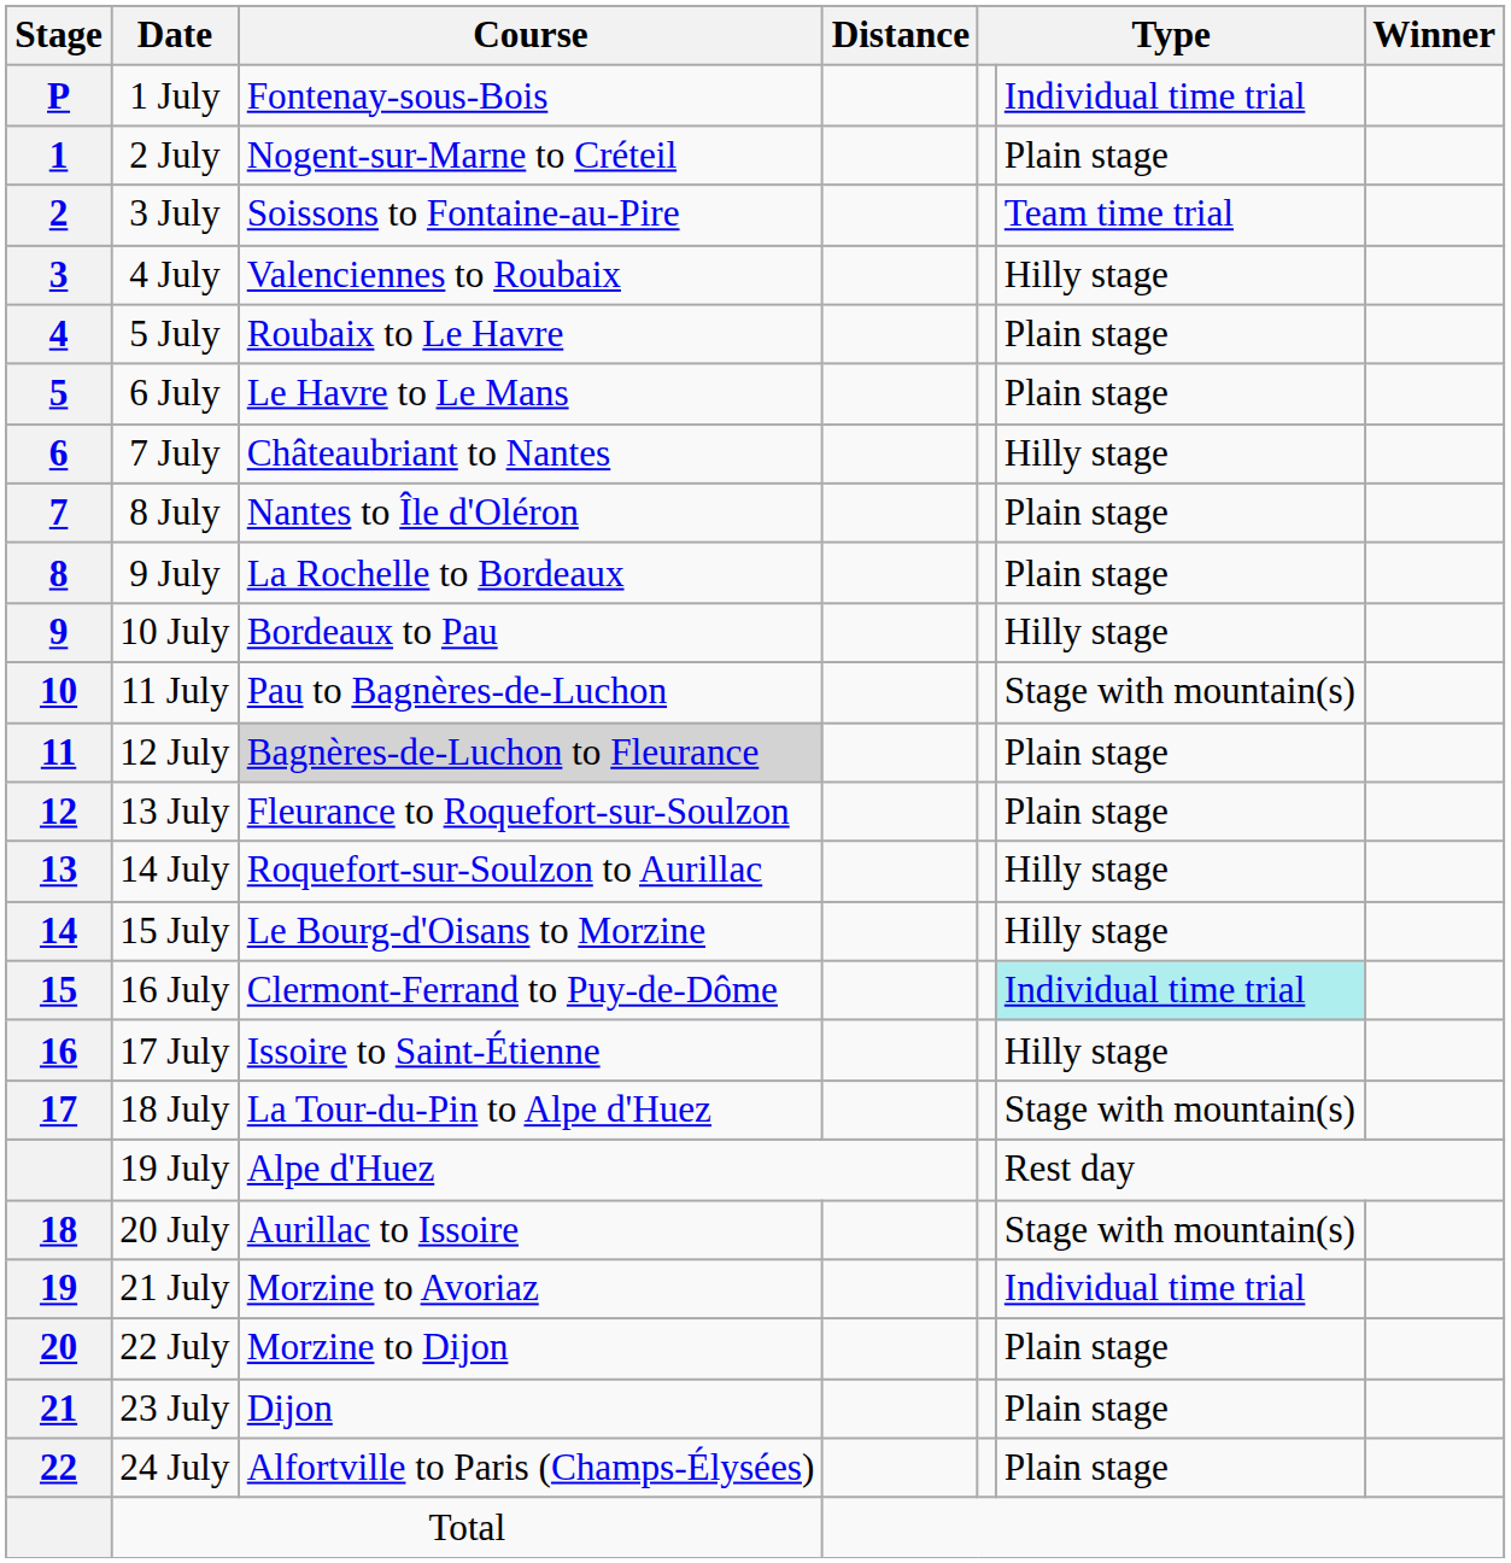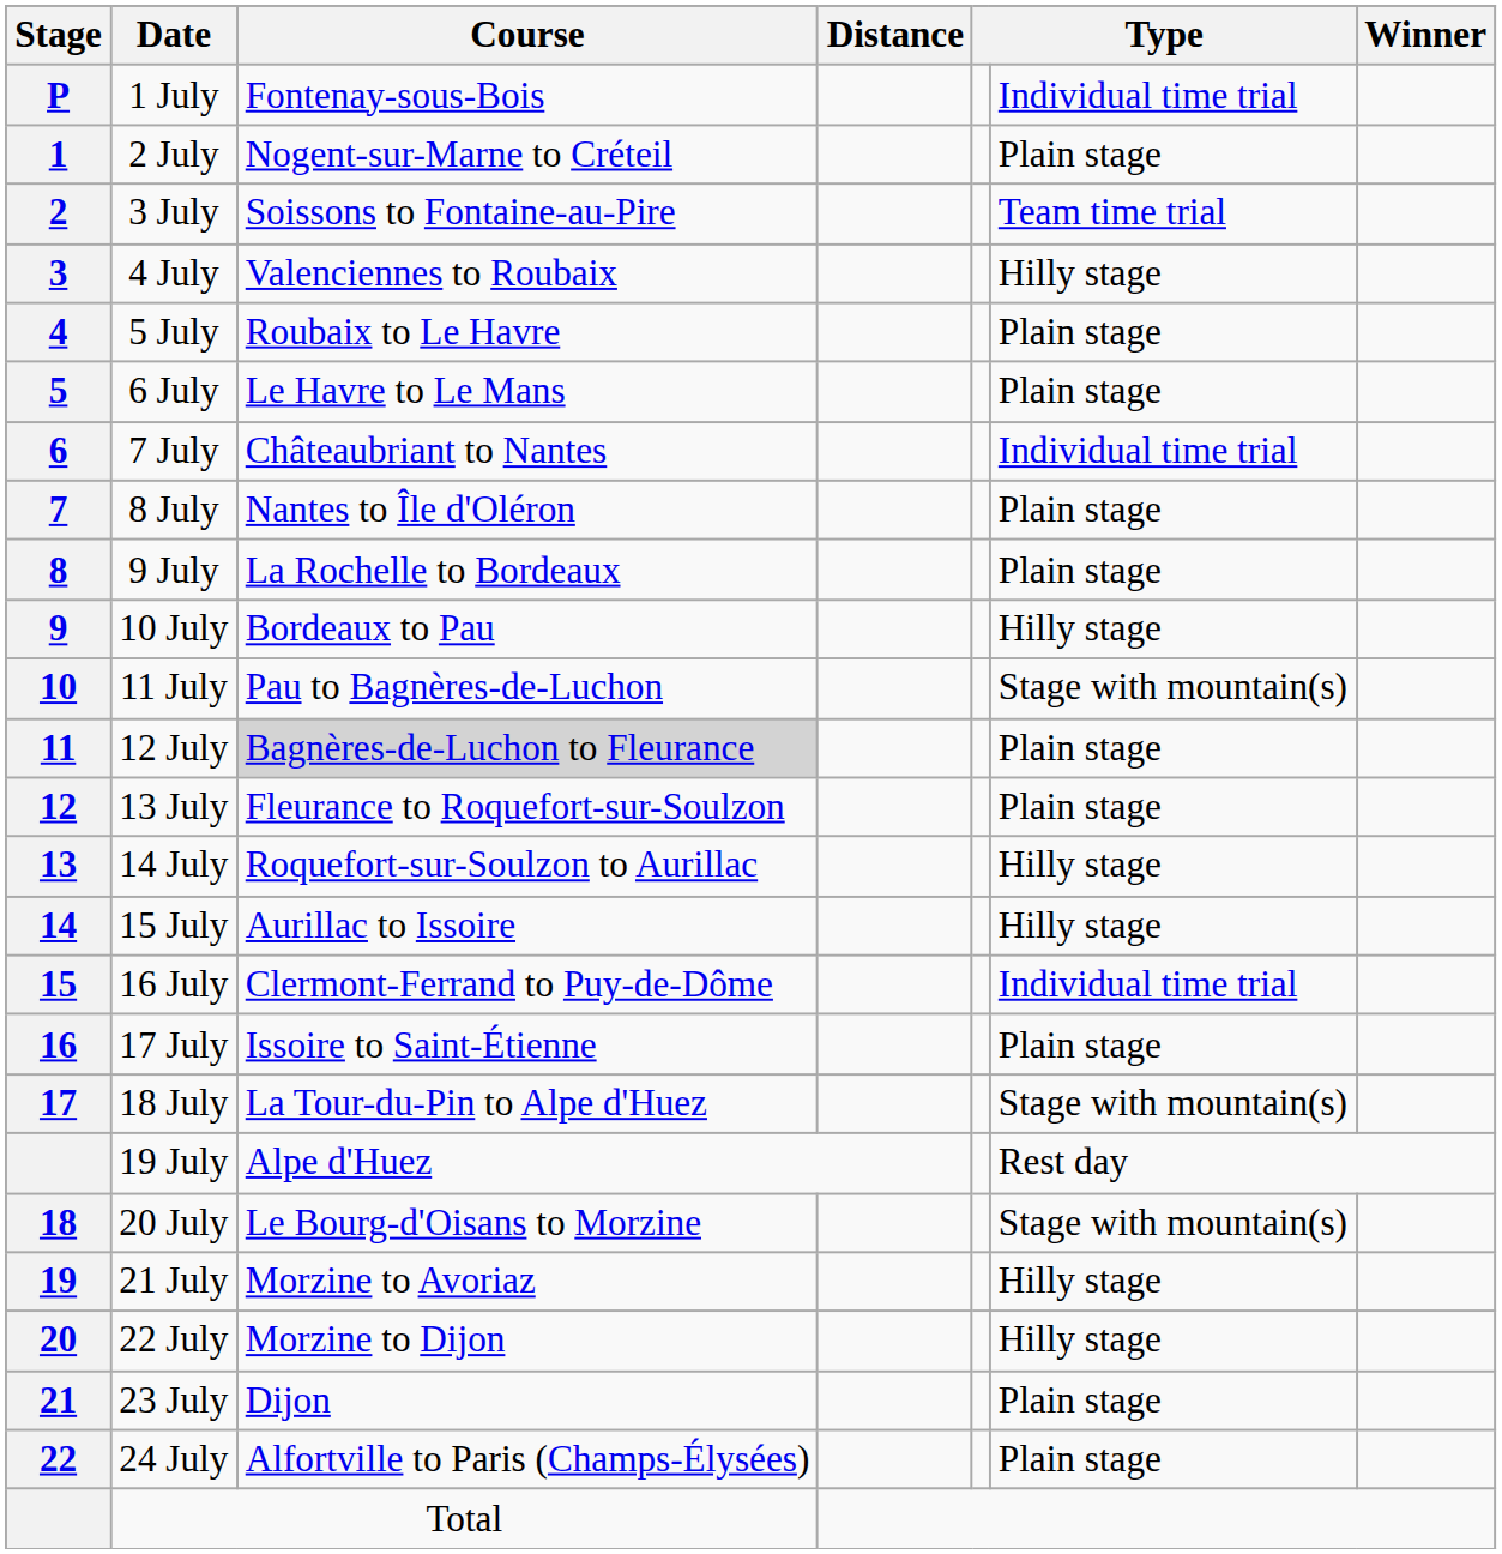 <table class="wikitable">
 <tr>
 <th scope="col">Stage</th>
 <th scope="col">Date</th>
 <th scope="col">Course</th>
 <th scope="col">Distance</th>
 <th scope="col" colspan="2">Type</th>
 <th scope="col">Winner</th>
 </tr>
 <tr>
 <th scope="row"><a href='#'>P</a></th>
 <td style="text-align:center;">1 July</td>
 <td><a href='#'>Fontenay-sous-Bois</a></td>
 <td style="text-align:center;"></td>
 <td></td>
 <td><a href='#'>Individual time trial</a></td>
 <td></td>
 </tr>
 <tr>
 <th scope="row"><a href='#'>1</a></th>
 <td style="text-align:center;">2 July</td>
 <td><a href='#'>Nogent-sur-Marne</a> to <a href='#'>Créteil</a></td>
 <td style="text-align:center;"></td>
 <td></td>
 <td>Plain stage</td>
 <td></td>
 </tr>
 <tr>
 <th scope="row"><a href='#'>2</a></th>
 <td style="text-align:center;">3 July</td>
 <td><a href='#'>Soissons</a> to <a href='#'>Fontaine-au-Pire</a></td>
 <td style="text-align:center;"></td>
 <td></td>
 <td><a href='#'>Team time trial</a></td>
 <td></td>
 </tr>
 <tr>
 <th scope="row"><a href='#'>3</a></th>
 <td style="text-align:center;">4 July</td>
 <td><a href='#'>Valenciennes</a> to <a href='#'>Roubaix</a></td>
 <td style="text-align:center;"></td>
 <td></td>
 <td>Hilly stage</td>
 <td></td>
 </tr>
 <tr>
 <th scope="row"><a href='#'>4</a></th>
 <td style="text-align:center;">5 July</td>
 <td><a href='#'>Roubaix</a> to <a href='#'>Le Havre</a></td>
 <td style="text-align:center;"></td>
 <td></td>
 <td>Plain stage</td>
 <td></td>
 </tr>
 <tr>
 <th scope="row"><a href='#'>5</a></th>
 <td style="text-align:center;">6 July</td>
 <td><a href='#'>Le Havre</a> to <a href='#'>Le Mans</a></td>
 <td style="text-align:center;"></td>
 <td></td>
 <td>Plain stage</td>
 <td></td>
 </tr>
 <tr>
 <th scope="row"><a href='#'>6</a></th>
 <td style="text-align:center;">7 July</td>
 <td><a href='#'>Châteaubriant</a> to <a href='#'>Nantes</a></td>
 <td style="text-align:center;"></td>
 <td></td>
-<td>Hilly stage</td>
+<td><a href='#'>Individual time trial</a></td>
 <td></td>
 </tr>
 <tr>
 <th scope="row"><a href='#'>7</a></th>
 <td style="text-align:center;">8 July</td>
 <td><a href='#'>Nantes</a> to <a href='#'>Île d'Oléron</a></td>
 <td style="text-align:center;"></td>
 <td></td>
 <td>Plain stage</td>
 <td></td>
 </tr>
 <tr>
 <th scope="row"><a href='#'>8</a></th>
 <td style="text-align:center;">9 July</td>
 <td><a href='#'>La Rochelle</a> to <a href='#'>Bordeaux</a></td>
 <td style="text-align:center;"></td>
 <td></td>
 <td>Plain stage</td>
 <td></td>
 </tr>
 <tr>
 <th scope="row"><a href='#'>9</a></th>
 <td style="text-align:center;">10 July</td>
 <td><a href='#'>Bordeaux</a> to <a href='#'>Pau</a></td>
 <td style="text-align:center;"></td>
 <td></td>
 <td>Hilly stage</td>
 <td></td>
 </tr>
 <tr>
 <th scope="row"><a href='#'>10</a></th>
 <td style="text-align:center;">11 July</td>
 <td><a href='#'>Pau</a> to <a href='#'>Bagnères-de-Luchon</a></td>
 <td style="text-align:center;"></td>
 <td></td>
 <td>Stage with mountain(s)</td>
 <td></td>
 </tr>
 <tr>
 <th scope="row"><a href='#'>11</a></th>
 <td style="text-align:center;">12 July</td>
 <td style="background: lightgrey;"><a href='#'>Bagnères-de-Luchon</a> to <a href='#'>Fleurance</a></td>
 <td style="text-align:center;"></td>
 <td></td>
 <td>Plain stage</td>
 <td></td>
 </tr>
 <tr>
 <th scope="row"><a href='#'>12</a></th>
 <td style="text-align:center;">13 July</td>
 <td><a href='#'>Fleurance</a> to <a href='#'>Roquefort-sur-Soulzon</a></td>
 <td style="text-align:center;"></td>
 <td></td>
 <td>Plain stage</td>
 <td></td>
 </tr>
 <tr>
 <th scope="row"><a href='#'>13</a></th>
 <td style="text-align:center;">14 July</td>
 <td><a href='#'>Roquefort-sur-Soulzon</a> to <a href='#'>Aurillac</a></td>
 <td style="text-align:center;"></td>
 <td></td>
 <td>Hilly stage</td>
 <td></td>
 </tr>
 <tr>
 <th scope="row"><a href='#'>14</a></th>
 <td style="text-align:center;">15 July</td>
-<td><a href='#'>Le Bourg-d'Oisans</a> to <a href='#'>Morzine</a></td>
+<td><a href='#'>Aurillac</a> to <a href='#'>Issoire</a></td>
 <td style="text-align:center;"></td>
 <td></td>
 <td>Hilly stage</td>
 <td></td>
 </tr>
 <tr>
 <th scope="row"><a href='#'>15</a></th>
 <td style="text-align:center;">16 July</td>
 <td><a href='#'>Clermont-Ferrand</a> to <a href='#'>Puy-de-Dôme</a></td>
 <td style="text-align:center;"></td>
 <td></td>
-<td style="background: paleturquoise;"><a href='#'>Individual time trial</a></td>
+<td><a href='#'>Individual time trial</a></td>
 <td></td>
 </tr>
 <tr>
 <th scope="row"><a href='#'>16</a></th>
 <td style="text-align:center;">17 July</td>
 <td><a href='#'>Issoire</a> to <a href='#'>Saint-Étienne</a></td>
 <td style="text-align:center;"></td>
 <td></td>
-<td>Hilly stage</td>
+<td>Plain stage</td>
 <td></td>
 </tr>
 <tr>
 <th scope="row"><a href='#'>17</a></th>
 <td style="text-align:center;">18 July</td>
 <td><a href='#'>La Tour-du-Pin</a> to <a href='#'>Alpe d'Huez</a></td>
 <td style="text-align:center;"></td>
 <td></td>
 <td>Stage with mountain(s)</td>
 <td></td>
 </tr>
 <tr>
 <th scope="row"></th>
 <td style="text-align:center;">19 July</td>
 <td colspan="2"><a href='#'>Alpe d'Huez</a></td>
 <td></td>
 <td colspan="2">Rest day</td>
 </tr>
 <tr>
 <th scope="row"><a href='#'>18</a></th>
 <td style="text-align:center;">20 July</td>
-<td><a href='#'>Aurillac</a> to <a href='#'>Issoire</a></td>
+<td><a href='#'>Le Bourg-d'Oisans</a> to <a href='#'>Morzine</a></td>
 <td style="text-align:center;"></td>
 <td></td>
 <td>Stage with mountain(s)</td>
 <td></td>
 </tr>
 <tr>
 <th scope="row"><a href='#'>19</a></th>
 <td style="text-align:center;">21 July</td>
 <td><a href='#'>Morzine</a> to <a href='#'>Avoriaz</a></td>
 <td style="text-align:center;"></td>
 <td></td>
-<td><a href='#'>Individual time trial</a></td>
+<td>Hilly stage</td>
 <td></td>
 </tr>
 <tr>
 <th scope="row"><a href='#'>20</a></th>
 <td style="text-align:center;">22 July</td>
 <td><a href='#'>Morzine</a> to <a href='#'>Dijon</a></td>
 <td style="text-align:center;"></td>
 <td></td>
-<td>Plain stage</td>
+<td>Hilly stage</td>
 <td></td>
 </tr>
 <tr>
 <th scope="row"><a href='#'>21</a></th>
 <td style="text-align:center;">23 July</td>
 <td><a href='#'>Dijon</a></td>
 <td style="text-align:center;"></td>
 <td></td>
 <td>Plain stage</td>
 <td></td>
 </tr>
 <tr>
 <th scope="row"><a href='#'>22</a></th>
 <td style="text-align:center;">24 July</td>
 <td><a href='#'>Alfortville</a> to Paris (<a href='#'>Champs-Élysées</a>)</td>
 <td style="text-align:center;"></td>
 <td></td>
 <td>Plain stage</td>
 <td></td>
 </tr>
 <tr>
 <th scope="row"></th>
 <td colspan="2" style="text-align:center">Total</td>
 <td colspan="4" style="text-align:center"></td>
 </tr>
 </table>
